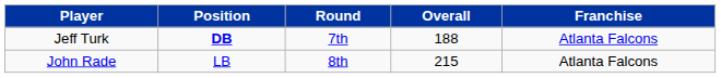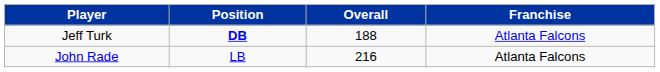 <table class="wikitable" width="40%">
 <tr align="center" style="background:#0033A0;color:white;"   >
 <td><strong>Player</strong></td>
 <td><strong>Position</strong></td>
-<td><strong>Round</strong></td>
 <td><strong>Overall</strong></td>
 <td><strong>Franchise</strong></td>
 </tr>
 <tr align="center" bgcolor="">
 <td>Jeff Turk</td>
 <td><strong><a href='#'>DB</a></strong></td>
-<td><a href='#'>7th</a></td>
 <td>188</td>
 <td><a href='#'>Atlanta Falcons</a></td>
 </tr>
 <tr align="center" bgcolor="">
 <td><a href='#'>John Rade</a></td>
 <td><a href='#'>LB</a></td>
-<td><a href='#'>8th</a></td>
-<td>215</td>
+<td>216</td>
 <td>Atlanta Falcons</td>
 </tr>
 </table>
